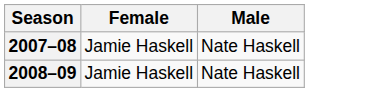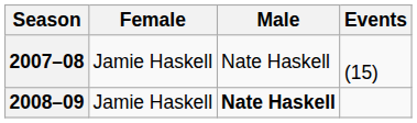 <table class="wikitable">
 <tr>
 <th scope="col">Season</th>
 <th scope="col">Female</th>
 <th scope="col">Male</th>
+<th scope="col">Events</th>
 </tr>
 <tr>
 <th scope="row">2007–08</th>
 <td>Jamie Haskell</td>
 <td>Nate Haskell</td>
+<td> <br> (15)</td>
 </tr>
 <tr>
 <th scope="row">2008–09</th>
 <td>Jamie Haskell</td>
-<td>Nate Haskell</td>
+<td><strong>Nate Haskell</strong></td>
+<td> </td>
 </tr>
 </table>
